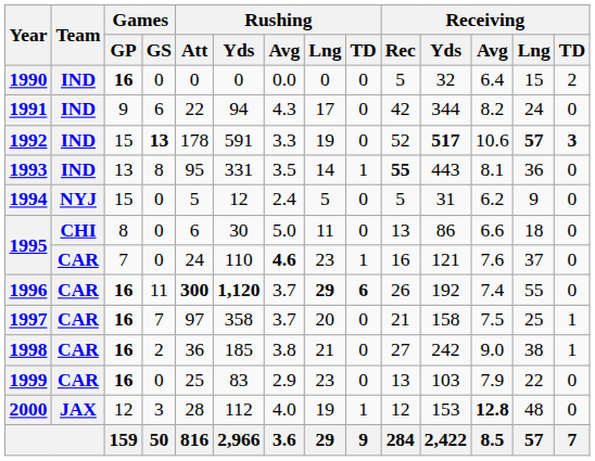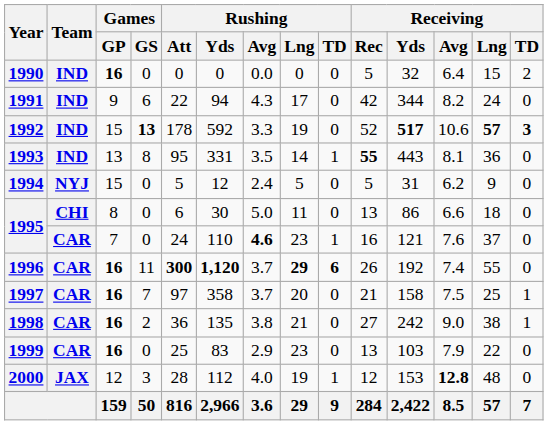 <table class="wikitable" style="text-align:center;">
 <tr>
 <th rowspan="2">Year</th>
 <th rowspan="2">Team</th>
 <th colspan="2">Games</th>
 <th colspan="5">Rushing</th>
 <th colspan="5">Receiving</th>
 </tr>
 <tr>
 <th>GP</th>
 <th>GS</th>
 <th>Att</th>
 <th>Yds</th>
 <th>Avg</th>
 <th>Lng</th>
 <th>TD</th>
 <th>Rec</th>
 <th>Yds</th>
 <th>Avg</th>
 <th>Lng</th>
 <th>TD</th>
 </tr>
 <tr>
 <th><a href='#'>1990</a></th>
 <th><a href='#'>IND</a></th>
 <td><strong>16</strong></td>
 <td>0</td>
 <td>0</td>
 <td>0</td>
 <td>0.0</td>
 <td>0</td>
 <td>0</td>
 <td>5</td>
 <td>32</td>
 <td>6.4</td>
 <td>15</td>
 <td>2</td>
 </tr>
 <tr>
 <th><a href='#'>1991</a></th>
 <th><a href='#'>IND</a></th>
 <td>9</td>
 <td>6</td>
 <td>22</td>
 <td>94</td>
 <td>4.3</td>
 <td>17</td>
 <td>0</td>
 <td>42</td>
 <td>344</td>
 <td>8.2</td>
 <td>24</td>
 <td>0</td>
 </tr>
 <tr>
 <th><a href='#'>1992</a></th>
 <th><a href='#'>IND</a></th>
 <td>15</td>
 <td><strong>13</strong></td>
 <td>178</td>
-<td>591</td>
+<td>592</td>
 <td>3.3</td>
 <td>19</td>
 <td>0</td>
 <td>52</td>
 <td><strong>517</strong></td>
 <td>10.6</td>
 <td><strong>57</strong></td>
 <td><strong>3</strong></td>
 </tr>
 <tr>
 <th><a href='#'>1993</a></th>
 <th><a href='#'>IND</a></th>
 <td>13</td>
 <td>8</td>
 <td>95</td>
 <td>331</td>
 <td>3.5</td>
 <td>14</td>
 <td>1</td>
 <td><strong>55</strong></td>
 <td>443</td>
 <td>8.1</td>
 <td>36</td>
 <td>0</td>
 </tr>
 <tr>
 <th><a href='#'>1994</a></th>
 <th><a href='#'>NYJ</a></th>
 <td>15</td>
 <td>0</td>
 <td>5</td>
 <td>12</td>
 <td>2.4</td>
 <td>5</td>
 <td>0</td>
 <td>5</td>
 <td>31</td>
 <td>6.2</td>
 <td>9</td>
 <td>0</td>
 </tr>
 <tr>
 <th rowspan="2"><a href='#'>1995</a></th>
 <th><a href='#'>CHI</a></th>
 <td>8</td>
 <td>0</td>
 <td>6</td>
 <td>30</td>
 <td>5.0</td>
 <td>11</td>
 <td>0</td>
 <td>13</td>
 <td>86</td>
 <td>6.6</td>
 <td>18</td>
 <td>0</td>
 </tr>
 <tr>
 <th><a href='#'>CAR</a></th>
 <td>7</td>
 <td>0</td>
 <td>24</td>
 <td>110</td>
 <td><strong>4.6</strong></td>
 <td>23</td>
 <td>1</td>
 <td>16</td>
 <td>121</td>
 <td>7.6</td>
 <td>37</td>
 <td>0</td>
 </tr>
 <tr>
 <th><a href='#'>1996</a></th>
 <th><a href='#'>CAR</a></th>
 <td><strong>16</strong></td>
 <td>11</td>
 <td><strong>300</strong></td>
 <td><strong>1,120</strong></td>
 <td>3.7</td>
 <td><strong>29</strong></td>
 <td><strong>6</strong></td>
 <td>26</td>
 <td>192</td>
 <td>7.4</td>
 <td>55</td>
 <td>0</td>
 </tr>
 <tr>
 <th><a href='#'>1997</a></th>
 <th><a href='#'>CAR</a></th>
 <td><strong>16</strong></td>
 <td>7</td>
 <td>97</td>
 <td>358</td>
 <td>3.7</td>
 <td>20</td>
 <td>0</td>
 <td>21</td>
 <td>158</td>
 <td>7.5</td>
 <td>25</td>
 <td>1</td>
 </tr>
 <tr>
 <th><a href='#'>1998</a></th>
 <th><a href='#'>CAR</a></th>
 <td><strong>16</strong></td>
 <td>2</td>
 <td>36</td>
-<td>185</td>
+<td>135</td>
 <td>3.8</td>
 <td>21</td>
 <td>0</td>
 <td>27</td>
 <td>242</td>
 <td>9.0</td>
 <td>38</td>
 <td>1</td>
 </tr>
 <tr>
 <th><a href='#'>1999</a></th>
 <th><a href='#'>CAR</a></th>
 <td><strong>16</strong></td>
 <td>0</td>
 <td>25</td>
 <td>83</td>
 <td>2.9</td>
 <td>23</td>
 <td>0</td>
 <td>13</td>
 <td>103</td>
 <td>7.9</td>
 <td>22</td>
 <td>0</td>
 </tr>
 <tr>
 <th><a href='#'>2000</a></th>
 <th><a href='#'>JAX</a></th>
 <td>12</td>
 <td>3</td>
 <td>28</td>
 <td>112</td>
 <td>4.0</td>
 <td>19</td>
 <td>1</td>
 <td>12</td>
 <td>153</td>
 <td><strong>12.8</strong></td>
 <td>48</td>
 <td>0</td>
 </tr>
 <tr>
 <th colspan="2"></th>
 <th>159</th>
 <th>50</th>
 <th>816</th>
 <th>2,966</th>
 <th>3.6</th>
 <th>29</th>
 <th>9</th>
 <th>284</th>
 <th>2,422</th>
 <th>8.5</th>
 <th>57</th>
 <th>7</th>
 </tr>
 </table>
